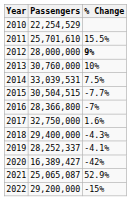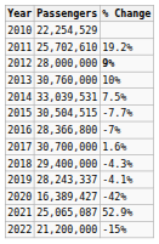 <table class="wikitable" style="font-size: 105%">
 <tr>
 <th>Year</th>
 <th>Passengers</th>
 <th>% Change</th>
 </tr>
 <tr>
 <td>2010</td>
 <td>22,254,529</td>
 <td></td>
 </tr>
 <tr>
 <td>2011</td>
-<td>25,701,610</td>
-<td> 15.5%</td>
+<td>25,702,610</td>
+<td> 19.2%</td>
 </tr>
 <tr>
 <td>2012</td>
 <td>28,000,000</td>
 <td><strong> 9%</strong></td>
 </tr>
 <tr>
 <td>2013</td>
 <td>30,760,000</td>
 <td> 10%</td>
 </tr>
 <tr>
 <td>2014</td>
 <td>33,039,531</td>
 <td> 7.5%</td>
 </tr>
 <tr>
 <td>2015</td>
 <td>30,504,515</td>
 <td> -7.7%</td>
 </tr>
 <tr>
 <td>2016</td>
 <td>28,366,800</td>
 <td> -7%</td>
 </tr>
 <tr>
 <td>2017</td>
-<td>32,750,000</td>
+<td>30,700,000</td>
 <td> 1.6%</td>
 </tr>
 <tr>
 <td>2018</td>
 <td>29,400,000</td>
 <td> -4.3%</td>
 </tr>
 <tr>
 <td>2019</td>
-<td>28,252,337</td>
+<td>28,243,337</td>
 <td> -4.1%</td>
 </tr>
 <tr>
 <td>2020</td>
 <td>16,389,427</td>
 <td> -42%</td>
 </tr>
 <tr>
 <td>2021</td>
 <td>25,065,087</td>
 <td> 52.9%</td>
 </tr>
 <tr>
 <td>2022</td>
-<td>29,200,000</td>
+<td>21,200,000</td>
 <td> -15%</td>
 </tr>
 </table>
